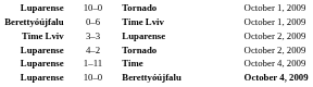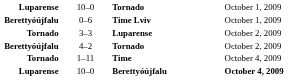 <table style="text-align:center; font-size:90%">
 <tr>
 <th width=180></th>
 <th width=80></th>
 <th width=180></th>
 <th width=200></th>
 </tr>
 <tr>
 <td align=right><strong>Luparense</strong></td>
 <td>10–0</td>
 <td align=left><strong>Tornado</strong></td>
 <td align=left>October 1, 2009</td>
 </tr>
 <tr>
 <td align=right><strong>Berettyóújfalu</strong></td>
 <td>0–6</td>
 <td align=left><strong>Time Lviv</strong></td>
 <td align=left>October 1, 2009</td>
 </tr>
 <tr>
-<td align=right><strong>Time Lviv</strong></td>
+<td align=right><strong>Tornado</strong></td>
 <td>3–3</td>
 <td align=left><strong>Luparense</strong></td>
 <td align=left>October 2, 2009</td>
 </tr>
 <tr>
-<td align=right><strong>Luparense</strong></td>
+<td align=right><strong>Berettyóújfalu</strong></td>
 <td>4–2</td>
 <td align=left><strong>Tornado</strong></td>
 <td align=left>October 2, 2009</td>
 </tr>
 <tr>
-<td align=right><strong>Luparense</strong></td>
+<td align=right><strong>Tornado</strong></td>
 <td>1–11</td>
 <td align=left><strong>Time</strong></td>
 <td align=left>October 4, 2009</td>
 </tr>
 <tr>
 <td align=right><strong>Luparense</strong></td>
 <td>10–0</td>
 <td align=left><strong>Berettyóújfalu</strong></td>
 <td align=left><strong>October 4, 2009</strong></td>
 </tr>
 </table>
